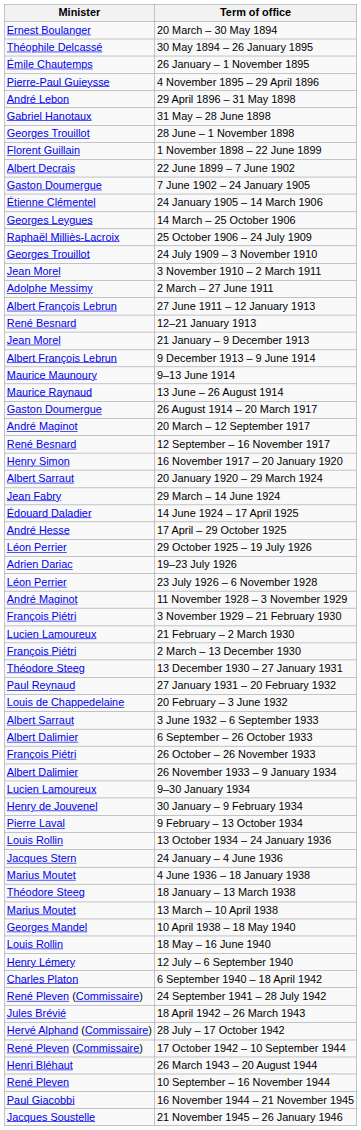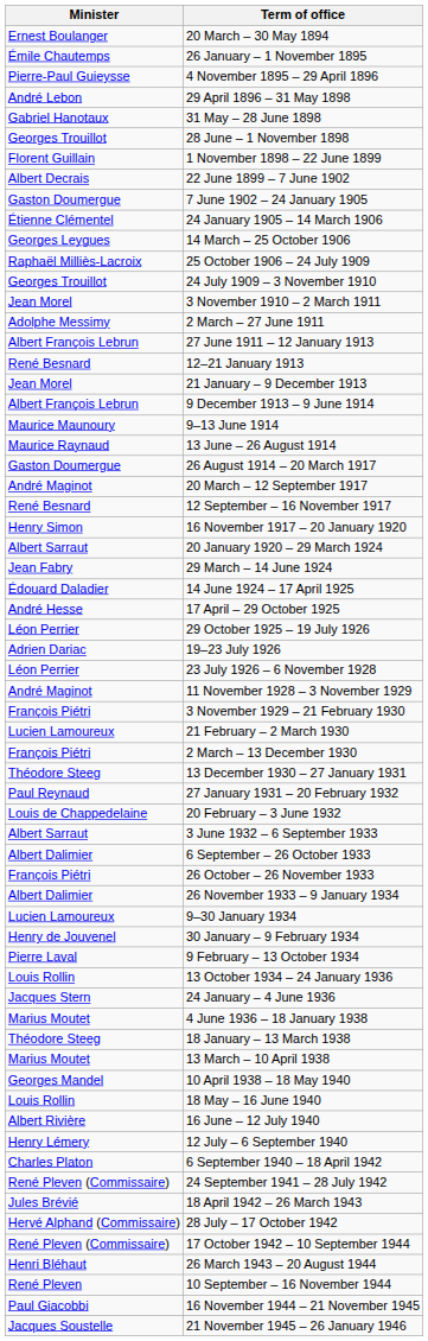 <table class=wikitable>
 <tr>
 <th>Minister</th>
 <th>Term of office</th>
 </tr>
 <tr>
 <td><a href='#'>Ernest Boulanger</a></td>
 <td>20 March – 30 May 1894</td>
-</tr>
-<tr>
-<td><a href='#'>Théophile Delcassé</a></td>
-<td>30 May 1894 – 26 January 1895</td>
 </tr>
 <tr>
 <td><a href='#'>Émile Chautemps</a></td>
 <td>26 January –  1 November 1895</td>
 </tr>
 <tr>
 <td><a href='#'>Pierre-Paul Guieysse</a></td>
 <td>4 November 1895 – 29 April 1896</td>
 </tr>
 <tr>
 <td><a href='#'>André Lebon</a></td>
 <td>29 April 1896 – 31 May 1898</td>
 </tr>
 <tr>
 <td><a href='#'>Gabriel Hanotaux</a></td>
 <td>31 May – 28 June 1898</td>
 </tr>
 <tr>
 <td><a href='#'>Georges Trouillot</a></td>
 <td>28 June –  1 November 1898</td>
 </tr>
 <tr>
 <td><a href='#'>Florent Guillain</a></td>
 <td>1 November 1898 – 22 June 1899</td>
 </tr>
 <tr>
 <td><a href='#'>Albert Decrais</a></td>
 <td>22 June 1899 –  7 June 1902</td>
 </tr>
 <tr>
 <td><a href='#'>Gaston Doumergue</a></td>
 <td>7 June 1902 – 24 January 1905</td>
 </tr>
 <tr>
 <td><a href='#'>Étienne Clémentel</a></td>
 <td>24 January 1905 – 14 March 1906</td>
 </tr>
 <tr>
 <td><a href='#'>Georges Leygues</a></td>
 <td>14 March – 25 October 1906</td>
 </tr>
 <tr>
 <td><a href='#'>Raphaël Milliès-Lacroix</a></td>
 <td>25 October 1906 – 24 July 1909</td>
 </tr>
 <tr>
 <td><a href='#'>Georges Trouillot</a></td>
 <td>24 July 1909 – 3 November 1910</td>
 </tr>
 <tr>
 <td><a href='#'>Jean Morel</a></td>
 <td>3 November 1910 – 2 March 1911</td>
 </tr>
 <tr>
 <td><a href='#'>Adolphe Messimy</a></td>
 <td>2 March – 27 June 1911</td>
 </tr>
 <tr>
 <td><a href='#'>Albert François Lebrun</a></td>
 <td>27 June 1911 – 12 January 1913</td>
 </tr>
 <tr>
 <td><a href='#'>René Besnard</a></td>
 <td>12–21 January 1913</td>
 </tr>
 <tr>
 <td><a href='#'>Jean Morel</a></td>
 <td>21 January – 9 December 1913</td>
 </tr>
 <tr>
 <td><a href='#'>Albert François Lebrun</a></td>
 <td>9 December 1913 – 9 June 1914</td>
 </tr>
 <tr>
 <td><a href='#'>Maurice Maunoury</a></td>
 <td>9–13 June 1914</td>
 </tr>
 <tr>
 <td><a href='#'>Maurice Raynaud</a></td>
 <td>13 June – 26 August 1914</td>
 </tr>
 <tr>
 <td><a href='#'>Gaston Doumergue</a></td>
 <td>26 August 1914 – 20 March 1917</td>
 </tr>
 <tr>
 <td><a href='#'>André Maginot</a></td>
 <td>20 March – 12 September 1917</td>
 </tr>
 <tr>
 <td><a href='#'>René Besnard</a></td>
 <td>12 September – 16 November 1917</td>
 </tr>
 <tr>
 <td><a href='#'>Henry Simon</a></td>
 <td>16 November 1917 – 20 January 1920</td>
 </tr>
 <tr>
 <td><a href='#'>Albert Sarraut</a></td>
 <td>20 January 1920 – 29 March 1924</td>
 </tr>
 <tr>
 <td><a href='#'>Jean Fabry</a></td>
 <td>29 March – 14 June 1924</td>
 </tr>
 <tr>
 <td><a href='#'>Édouard Daladier</a></td>
 <td>14 June 1924 – 17 April 1925</td>
 </tr>
 <tr>
 <td><a href='#'>André Hesse</a></td>
 <td>17 April – 29 October 1925</td>
 </tr>
 <tr>
 <td><a href='#'>Léon Perrier</a></td>
 <td>29 October 1925 – 19 July 1926</td>
 </tr>
 <tr>
 <td><a href='#'>Adrien Dariac</a></td>
 <td>19–23 July 1926</td>
 </tr>
 <tr>
 <td><a href='#'>Léon Perrier</a></td>
 <td>23 July 1926 – 6 November 1928</td>
 </tr>
 <tr>
 <td><a href='#'>André Maginot</a></td>
 <td>11 November 1928 –  3 November 1929</td>
 </tr>
 <tr>
 <td><a href='#'>François Piétri</a></td>
 <td>3 November 1929 – 21 February 1930</td>
 </tr>
 <tr>
 <td><a href='#'>Lucien Lamoureux</a></td>
 <td>21 February – 2 March 1930</td>
 </tr>
 <tr>
 <td><a href='#'>François Piétri</a></td>
 <td>2 March – 13 December 1930</td>
 </tr>
 <tr>
 <td><a href='#'>Théodore Steeg</a></td>
 <td>13 December 1930 – 27 January 1931</td>
 </tr>
 <tr>
 <td><a href='#'>Paul Reynaud</a></td>
 <td>27 January 1931 – 20 February 1932</td>
 </tr>
 <tr>
 <td><a href='#'>Louis de Chappedelaine</a></td>
 <td>20 February – 3 June 1932</td>
 </tr>
 <tr>
 <td><a href='#'>Albert Sarraut</a></td>
 <td>3 June 1932 – 6 September 1933</td>
 </tr>
 <tr>
 <td><a href='#'>Albert Dalimier</a></td>
 <td>6 September – 26 October 1933</td>
 </tr>
 <tr>
 <td><a href='#'>François Piétri</a></td>
 <td>26 October – 26 November 1933</td>
 </tr>
 <tr>
 <td><a href='#'>Albert Dalimier</a></td>
 <td>26 November 1933 – 9 January 1934</td>
 </tr>
 <tr>
 <td><a href='#'>Lucien Lamoureux</a></td>
 <td>9–30 January 1934</td>
 </tr>
 <tr>
 <td><a href='#'>Henry de Jouvenel</a></td>
 <td>30 January – 9 February 1934</td>
 </tr>
 <tr>
 <td><a href='#'>Pierre Laval</a></td>
 <td>9 February – 13 October 1934</td>
 </tr>
 <tr>
 <td><a href='#'>Louis Rollin</a></td>
 <td>13 October 1934 – 24 January 1936</td>
 </tr>
 <tr>
 <td><a href='#'>Jacques Stern</a></td>
 <td>24 January – 4 June 1936</td>
 </tr>
 <tr>
 <td><a href='#'>Marius Moutet</a></td>
 <td>4 June 1936 – 18 January 1938</td>
 </tr>
 <tr>
 <td><a href='#'>Théodore Steeg</a></td>
 <td>18 January – 13 March 1938</td>
 </tr>
 <tr>
 <td><a href='#'>Marius Moutet</a></td>
 <td>13 March – 10 April 1938</td>
 </tr>
 <tr>
 <td><a href='#'>Georges Mandel</a></td>
 <td>10 April 1938 – 18 May 1940</td>
 </tr>
 <tr>
 <td><a href='#'>Louis Rollin</a></td>
 <td>18 May – 16 June 1940</td>
 </tr>
 <tr>
+<td><a href='#'>Albert Rivière</a></td>
+<td>16 June – 12 July 1940</td>
+</tr>
+<tr>
 <td><a href='#'>Henry Lémery</a></td>
 <td>12 July – 6 September 1940</td>
 </tr>
 <tr>
 <td><a href='#'>Charles Platon</a></td>
 <td>6 September 1940 – 18 April 1942</td>
 </tr>
 <tr>
 <td><a href='#'>René Pleven</a> (<a href='#'>Commissaire</a>)</td>
 <td>24 September 1941 – 28 July 1942</td>
 </tr>
 <tr>
 <td><a href='#'>Jules Brévié</a></td>
 <td>18 April 1942 – 26 March 1943</td>
 </tr>
 <tr>
 <td><a href='#'>Hervé Alphand</a> (<a href='#'>Commissaire</a>)</td>
 <td>28 July – 17 October 1942</td>
 </tr>
 <tr>
 <td><a href='#'>René Pleven</a> (<a href='#'>Commissaire</a>)</td>
 <td>17 October 1942 – 10 September 1944</td>
 </tr>
 <tr>
 <td><a href='#'>Henri Bléhaut</a></td>
 <td>26 March 1943 – 20 August 1944</td>
 </tr>
 <tr>
 <td><a href='#'>René Pleven</a></td>
 <td>10 September – 16 November 1944</td>
 </tr>
 <tr>
 <td><a href='#'>Paul Giacobbi</a></td>
 <td>16 November 1944 – 21 November 1945</td>
 </tr>
 <tr>
 <td><a href='#'>Jacques Soustelle</a></td>
 <td>21 November 1945 – 26 January 1946</td>
 </tr>
 </table>
